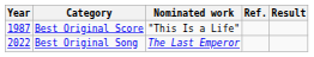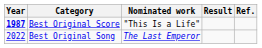 <table class="wikitable">
 <tr>
 <th>Year</th>
 <th>Category</th>
 <th>Nominated work</th>
+<th>Result</th>
 <th>Ref.</th>
-<th>Result</th>
 </tr>
 <tr>
-<td><a href='#'>1987</a></td>
+<td><strong><a href='#'>1987</a></strong></td>
 <td><a href='#'>Best Original Score</a></td>
 <td>"This Is a Life" </td>
+<td></td>
 <td align="center"></td>
-<td></td>
 </tr>
 <tr>
 <td><a href='#'>2022</a></td>
 <td><a href='#'>Best Original Song</a></td>
 <td><em><a href='#'>The Last Emperor</a></em></td>
+<td></td>
 <td align="center"></td>
-<td></td>
 </tr>
 </table>
